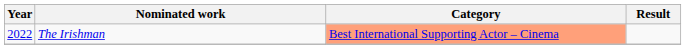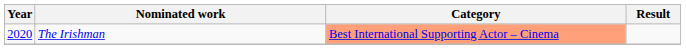 <table class="wikitable sortable">
 <tr>
 <th scope="col" style="width:1em;">Year</th>
 <th scope="col" style="width:39em;">Nominated work</th>
 <th scope="col" style="width:40em;">Category</th>
 <th scope="col" style="width:5em;">Result</th>
 </tr>
 <tr>
-<td><a href='#'>2022</a></td>
+<td><a href='#'>2020</a></td>
 <td><em><a href='#'>The Irishman</a></em></td>
 <td style="background: lightsalmon;"><a href='#'>Best International Supporting Actor – Cinema</a></td>
 <td></td>
 </tr>
 <tr>
 </tr>
 </table>
